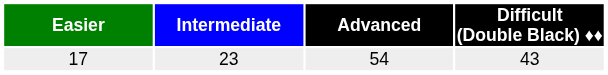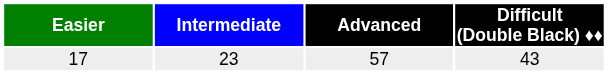 <table ->
 <tr>
 <th style="width:25%; background:green; color:white;">Easier</th>
 <th style="width:25%; background:blue; color:white;">Intermediate</th>
 <th style="width:25%; background:black; color:white;">Advanced</th>
 <th style="width:25%; background:black; color:white;">Difficult<br>(Double Black) ♦♦</th>
 </tr>
 <tr style="background:#eee; text-align:center;">
 <td>17</td>
 <td>23</td>
-<td>54</td>
+<td>57</td>
 <td>43</td>
 </tr>
 </table>
